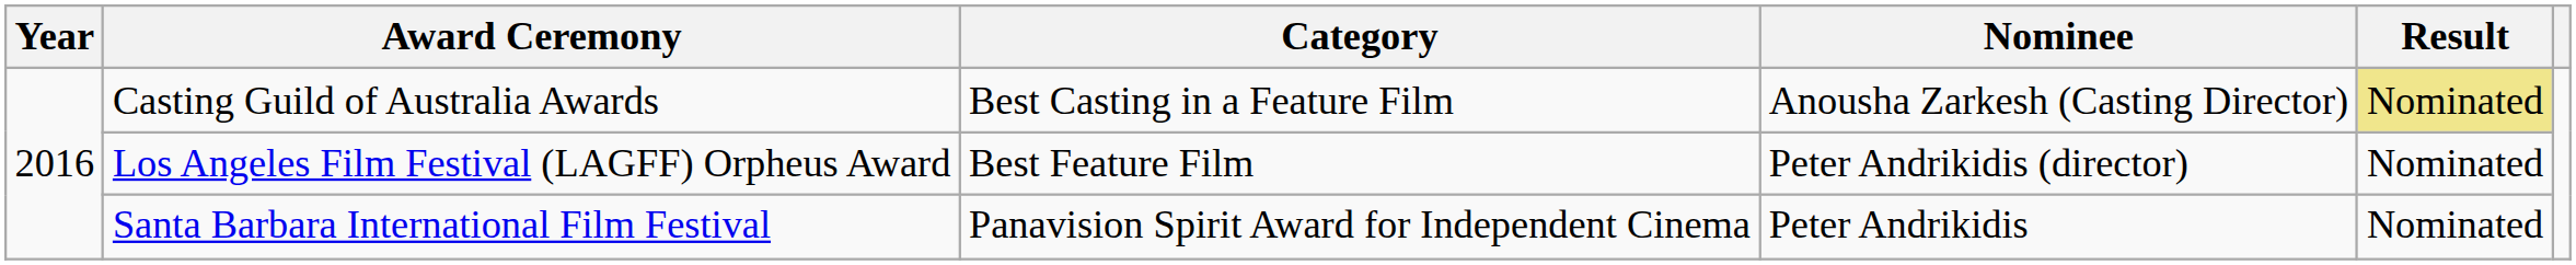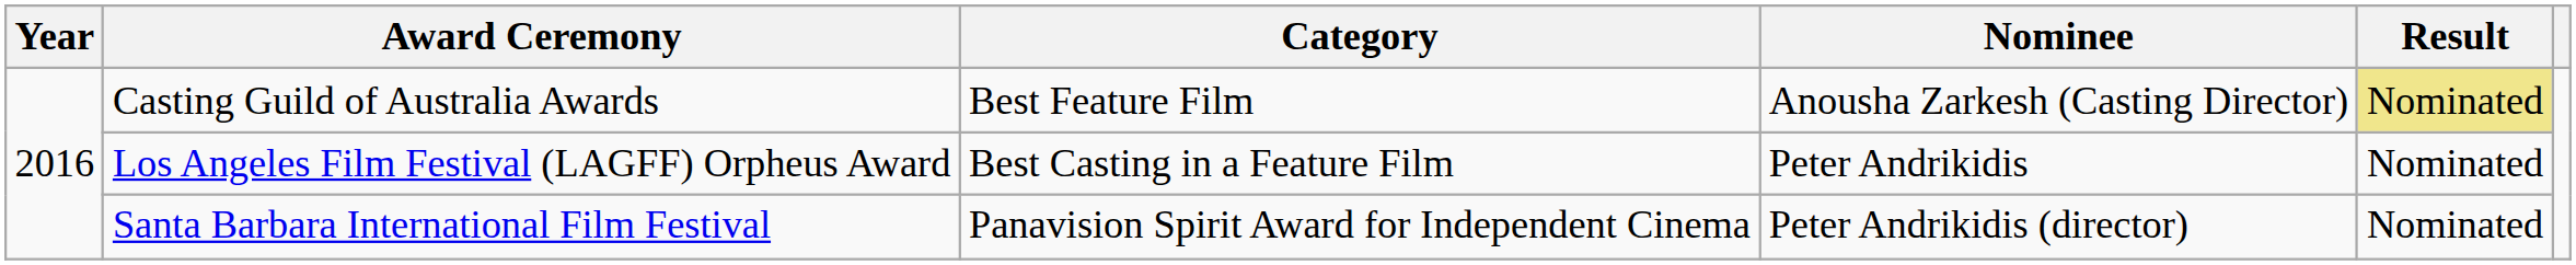 <table class="wikitable">
 <tr>
 <th>Year</th>
 <th>Award Ceremony</th>
 <th>Category</th>
 <th>Nominee</th>
 <th>Result</th>
 <th></th>
 </tr>
 <tr>
 <td rowspan="3">2016</td>
 <td>Casting Guild of Australia Awards</td>
-<td>Best Casting in a Feature Film</td>
+<td>Best Feature Film</td>
 <td>Anousha Zarkesh (Casting Director)</td>
 <td style="background: khaki;">Nominated</td>
 <td rowspan="3"></td>
 </tr>
 <tr>
 <td><a href='#'>Los Angeles Film Festival</a> (LAGFF) Orpheus Award</td>
-<td>Best Feature Film</td>
-<td>Peter Andrikidis (director)</td>
+<td>Best Casting in a Feature Film</td>
+<td>Peter Andrikidis</td>
 <td>Nominated</td>
 </tr>
 <tr>
 <td><a href='#'>Santa Barbara International Film Festival</a></td>
 <td>Panavision Spirit Award for Independent Cinema</td>
-<td>Peter Andrikidis</td>
+<td>Peter Andrikidis (director)</td>
 <td>Nominated</td>
 </tr>
 </table>
